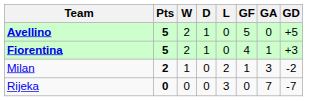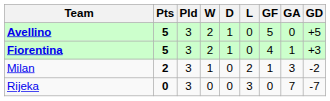 <table class="wikitable" style="text-align:center;">
 <tr>
 <th width=200>Team</th>
 <th width=20>Pts</th>
+<th width=20>Pld</th>
 <th width=20>W</th>
 <th width=20>D</th>
 <th width=20>L</th>
 <th width=20>GF</th>
 <th width=20>GA</th>
 <th width=20>GD</th>
 </tr>
 <tr style="background:#ccffcc">
 <td style="text-align:left"><strong> <a href='#'>Avellino</a></strong></td>
 <td><strong>5</strong></td>
+<td>3</td>
 <td>2</td>
 <td>1</td>
 <td>0</td>
 <td>5</td>
 <td>0</td>
 <td>+5</td>
 </tr>
 <tr style="background:#ccffcc">
 <td style="text-align:left"><strong> <a href='#'>Fiorentina</a></strong></td>
 <td><strong>5</strong></td>
+<td>3</td>
 <td>2</td>
 <td>1</td>
 <td>0</td>
 <td>4</td>
 <td>1</td>
 <td>+3</td>
 </tr>
 <tr>
 <td style="text-align:left"> <a href='#'>Milan</a></td>
 <td><strong>2</strong></td>
+<td>3</td>
 <td>1</td>
 <td>0</td>
 <td>2</td>
 <td>1</td>
 <td>3</td>
 <td>-2</td>
 </tr>
 <tr>
 <td style="text-align:left"> <a href='#'>Rijeka</a></td>
 <td><strong>0</strong></td>
+<td>3</td>
 <td>0</td>
 <td>0</td>
 <td>3</td>
 <td>0</td>
 <td>7</td>
 <td>-7</td>
 </tr>
 </table>
